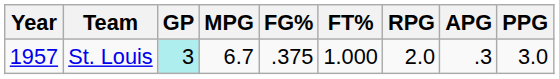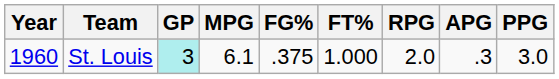 <table class="wikitable sortable" style="font-size:95%; text-align:right;">
 <tr>
 <th>Year</th>
 <th>Team</th>
 <th>GP</th>
 <th>MPG</th>
 <th>FG%</th>
 <th>FT%</th>
 <th>RPG</th>
 <th>APG</th>
 <th>PPG</th>
 </tr>
 <tr>
-<td style="text-align:left;"><a href='#'>1957</a></td>
+<td style="text-align:left;"><a href='#'>1960</a></td>
 <td style="text-align:left;"><a href='#'>St. Louis</a></td>
 <td style="background: paleturquoise;">3</td>
-<td>6.7</td>
+<td>6.1</td>
 <td>.375</td>
 <td>1.000</td>
 <td>2.0</td>
 <td>.3</td>
 <td>3.0</td>
 </tr>
 </table>
